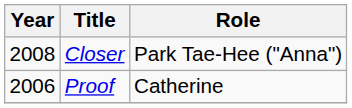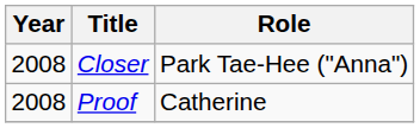 <table class="wikitable">
 <tr>
 <th>Year</th>
 <th>Title</th>
 <th>Role</th>
 </tr>
 <tr>
 <td style="text-align:center;">2008</td>
 <td><em><a href='#'>Closer</a></em></td>
 <td>Park Tae-Hee ("Anna")</td>
 </tr>
 <tr>
-<td style="text-align:center;">2006</td>
+<td style="text-align:center;">2008</td>
 <td><em><a href='#'>Proof</a></em></td>
 <td>Catherine</td>
 </tr>
 <tr>
 </tr>
 </table>
